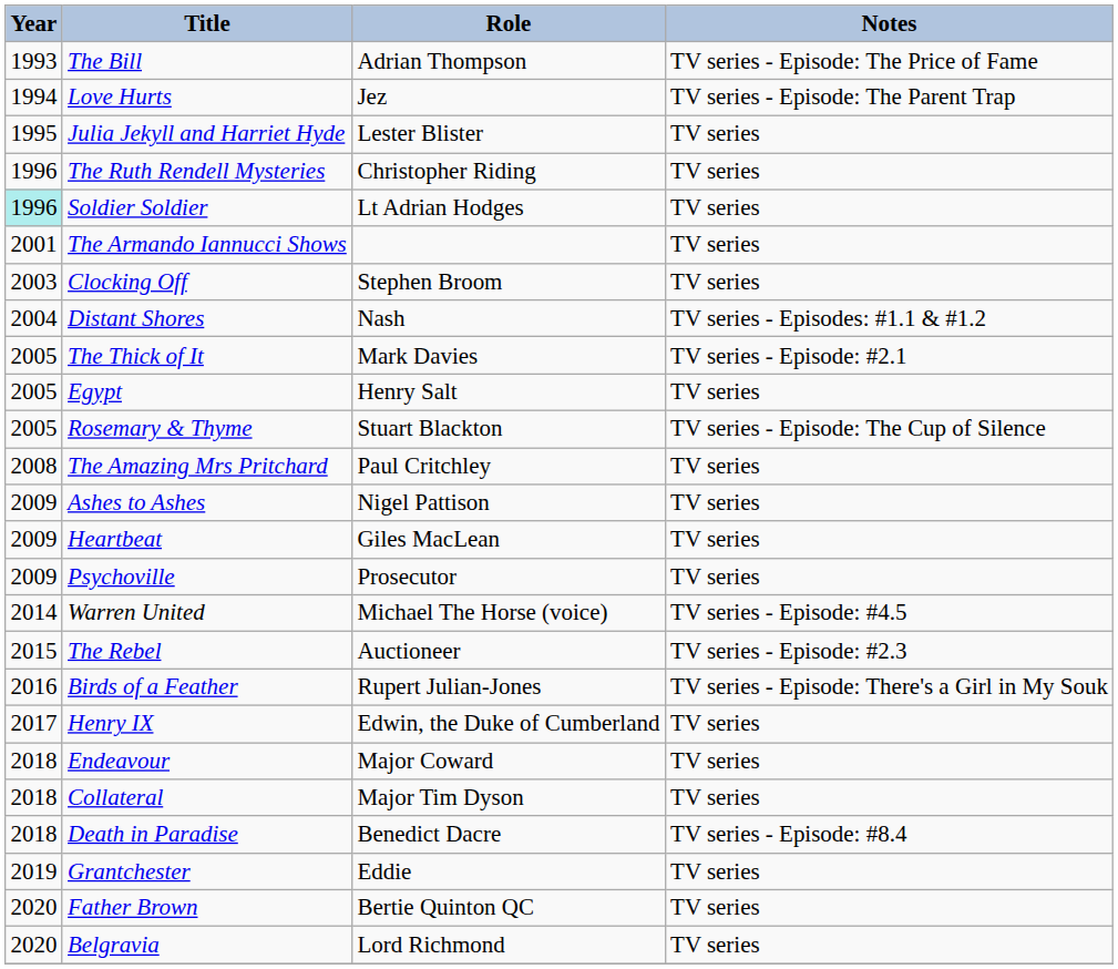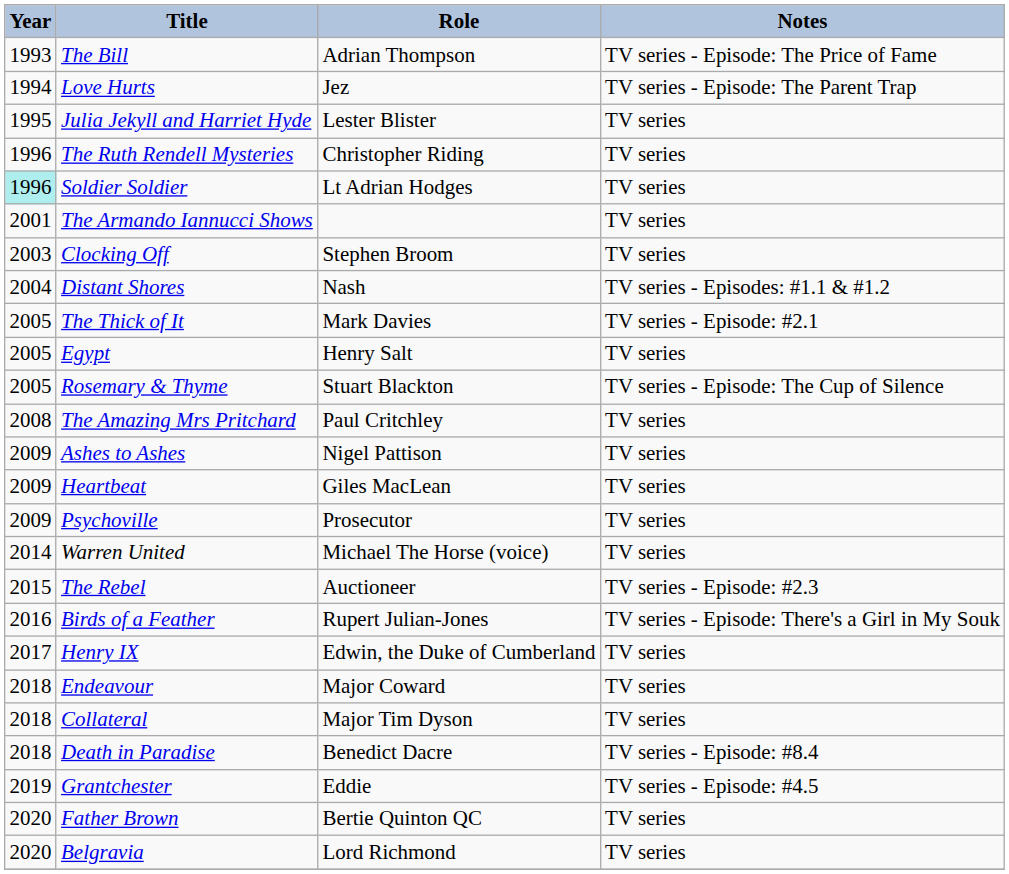 <table class="wikitable sortable">
 <tr>
 <th style="background:#B0C4DE;">Year</th>
 <th style="background:#B0C4DE;">Title</th>
 <th style="background:#B0C4DE;">Role</th>
 <th style="background:#B0C4DE;">Notes</th>
 </tr>
 <tr>
 <td>1993</td>
 <td><em><a href='#'>The Bill</a></em></td>
 <td>Adrian Thompson</td>
 <td>TV series - Episode: The Price of Fame</td>
 </tr>
 <tr>
 <td>1994</td>
 <td><em><a href='#'>Love Hurts</a></em></td>
 <td>Jez</td>
 <td>TV series - Episode: The Parent Trap</td>
 </tr>
 <tr>
 <td>1995</td>
 <td><em><a href='#'>Julia Jekyll and Harriet Hyde</a></em></td>
 <td>Lester Blister</td>
 <td>TV series</td>
 </tr>
 <tr>
 <td>1996</td>
 <td><em><a href='#'>The Ruth Rendell Mysteries</a></em></td>
 <td>Christopher Riding</td>
 <td>TV series</td>
 </tr>
 <tr>
 <td style="background: paleturquoise;">1996</td>
 <td><em><a href='#'>Soldier Soldier</a></em></td>
 <td>Lt Adrian Hodges</td>
 <td>TV series</td>
 </tr>
 <tr>
 <td>2001</td>
 <td><em><a href='#'>The Armando Iannucci Shows</a></em></td>
 <td></td>
 <td>TV series</td>
 </tr>
 <tr>
 <td>2003</td>
 <td><em><a href='#'>Clocking Off</a></em></td>
 <td>Stephen Broom</td>
 <td>TV series</td>
 </tr>
 <tr>
 <td>2004</td>
 <td><em><a href='#'>Distant Shores</a></em></td>
 <td>Nash</td>
 <td>TV series - Episodes: #1.1 & #1.2</td>
 </tr>
 <tr>
 <td>2005</td>
 <td><em><a href='#'>The Thick of It</a></em></td>
 <td>Mark Davies</td>
 <td>TV series - Episode: #2.1</td>
 </tr>
 <tr>
 <td>2005</td>
 <td><em><a href='#'>Egypt</a></em></td>
 <td>Henry Salt</td>
 <td>TV series</td>
 </tr>
 <tr>
 <td>2005</td>
 <td><em><a href='#'>Rosemary & Thyme</a></em></td>
 <td>Stuart Blackton</td>
 <td>TV series - Episode: The Cup of Silence</td>
 </tr>
 <tr>
 <td>2008</td>
 <td><em><a href='#'>The Amazing Mrs Pritchard</a></em></td>
 <td>Paul Critchley</td>
 <td>TV series</td>
 </tr>
 <tr>
 <td>2009</td>
 <td><em><a href='#'>Ashes to Ashes</a></em></td>
 <td>Nigel Pattison</td>
 <td>TV series</td>
 </tr>
 <tr>
 <td>2009</td>
 <td><em><a href='#'>Heartbeat</a></em></td>
 <td>Giles MacLean</td>
 <td>TV series</td>
 </tr>
 <tr>
 <td>2009</td>
 <td><em><a href='#'>Psychoville</a></em></td>
 <td>Prosecutor</td>
 <td>TV series</td>
 </tr>
 <tr>
 <td>2014</td>
 <td><em>Warren United</em></td>
 <td>Michael The Horse (voice)</td>
-<td>TV series - Episode: #4.5</td>
+<td>TV series</td>
 </tr>
 <tr>
 <td>2015</td>
 <td><em><a href='#'>The Rebel</a></em></td>
 <td>Auctioneer</td>
 <td>TV series - Episode: #2.3</td>
 </tr>
 <tr>
 <td>2016</td>
 <td><em><a href='#'>Birds of a Feather</a></em></td>
 <td>Rupert Julian-Jones</td>
 <td>TV series - Episode: There's a Girl in My Souk</td>
 </tr>
 <tr>
 <td>2017</td>
 <td><em><a href='#'>Henry IX</a></em></td>
 <td>Edwin, the Duke of Cumberland</td>
 <td>TV series</td>
 </tr>
 <tr>
 <td>2018</td>
 <td><em><a href='#'>Endeavour</a></em></td>
 <td>Major Coward</td>
 <td>TV series</td>
 </tr>
 <tr>
 <td>2018</td>
 <td><em><a href='#'>Collateral</a></em></td>
 <td>Major Tim Dyson</td>
 <td>TV series</td>
 </tr>
 <tr>
 <td>2018</td>
 <td><em><a href='#'>Death in Paradise</a></em></td>
 <td>Benedict Dacre</td>
 <td>TV series - Episode: #8.4</td>
 </tr>
 <tr>
 <td>2019</td>
 <td><em><a href='#'>Grantchester</a></em></td>
 <td>Eddie</td>
-<td>TV series</td>
+<td>TV series - Episode: #4.5</td>
 </tr>
 <tr>
 <td>2020</td>
 <td><em><a href='#'>Father Brown</a></em></td>
 <td>Bertie Quinton QC</td>
 <td>TV series</td>
 </tr>
 <tr>
 <td>2020</td>
 <td><em><a href='#'>Belgravia</a></em></td>
 <td>Lord Richmond</td>
 <td>TV series</td>
 </tr>
 <tr>
 </tr>
 </table>
